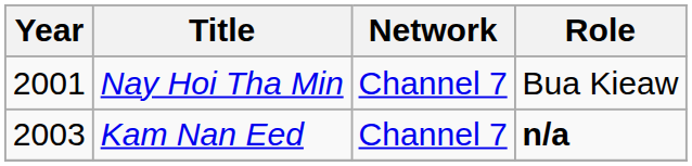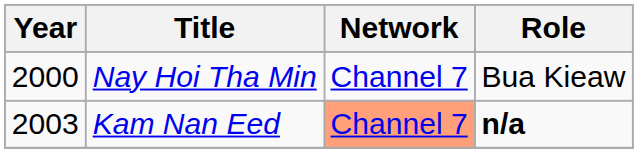 <table class="wikitable">
 <tr>
 <th>Year</th>
 <th>Title</th>
 <th>Network</th>
 <th>Role</th>
 </tr>
 <tr>
-<td>2001</td>
+<td>2000</td>
 <td><em><a href='#'>Nay Hoi Tha Min</a></em></td>
 <td><a href='#'>Channel 7</a></td>
 <td>Bua Kieaw</td>
 </tr>
 <tr>
 <td>2003</td>
 <td><em><a href='#'>Kam Nan Eed</a></em></td>
-<td><a href='#'>Channel 7</a></td>
+<td style="background: lightsalmon;"><a href='#'>Channel 7</a></td>
 <td><strong>n/a</strong></td>
 </tr>
 <tr>
 </tr>
 </table>
